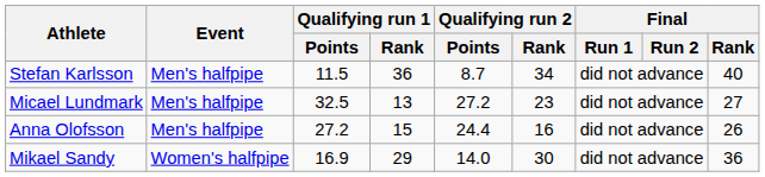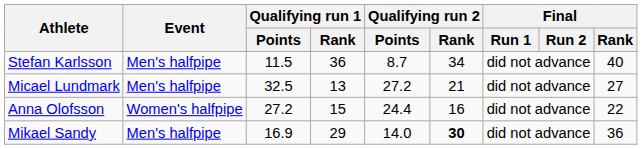 <table class="wikitable" style="font-size:90%">
 <tr>
 <th rowspan="2">Athlete</th>
 <th rowspan="2">Event</th>
 <th colspan="2">Qualifying run 1</th>
 <th colspan="2">Qualifying run 2</th>
 <th colspan="3">Final</th>
 </tr>
 <tr>
 <th>Points</th>
 <th>Rank</th>
 <th>Points</th>
 <th>Rank</th>
 <th>Run 1</th>
 <th>Run 2</th>
 <th>Rank</th>
 </tr>
 <tr>
 <td><a href='#'>Stefan Karlsson</a></td>
 <td><a href='#'>Men's halfpipe</a></td>
 <td align="center">11.5</td>
 <td align="center">36</td>
 <td align="center">8.7</td>
 <td align="center">34</td>
 <td colspan=2 align="center">did not advance</td>
 <td align="center">40</td>
 </tr>
 <tr>
 <td><a href='#'>Micael Lundmark</a></td>
 <td><a href='#'>Men's halfpipe</a></td>
 <td align="center">32.5</td>
 <td align="center">13</td>
 <td align="center">27.2</td>
-<td align="center">23</td>
+<td align="center">21</td>
 <td colspan=2 align="center">did not advance</td>
 <td align="center">27</td>
 </tr>
 <tr>
 <td><a href='#'>Anna Olofsson</a></td>
-<td><a href='#'>Men's halfpipe</a></td>
+<td><a href='#'>Women's halfpipe</a></td>
 <td align="center">27.2</td>
 <td align="center">15</td>
 <td align="center">24.4</td>
 <td align="center">16</td>
 <td colspan=2 align="center">did not advance</td>
-<td align="center">26</td>
+<td align="center">22</td>
 </tr>
 <tr>
 <td><a href='#'>Mikael Sandy</a></td>
-<td><a href='#'>Women's halfpipe</a></td>
+<td><a href='#'>Men's halfpipe</a></td>
 <td align="center">16.9</td>
 <td align="center">29</td>
 <td align="center">14.0</td>
-<td align="center">30</td>
+<td align="center"><strong>30</strong></td>
 <td colspan=2 align="center">did not advance</td>
 <td align="center">36</td>
 </tr>
 </table>
